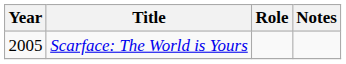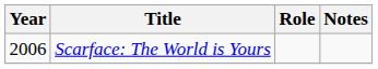 <table class="wikitable sortable">
 <tr>
 <th>Year</th>
 <th>Title</th>
 <th>Role</th>
 <th class="unsortable">Notes</th>
 </tr>
 <tr>
-<td>2005</td>
+<td>2006</td>
 <td><em><a href='#'>Scarface: The World is Yours</a></em></td>
 <td></td>
 <td></td>
 </tr>
 <tr>
 </tr>
 </table>
